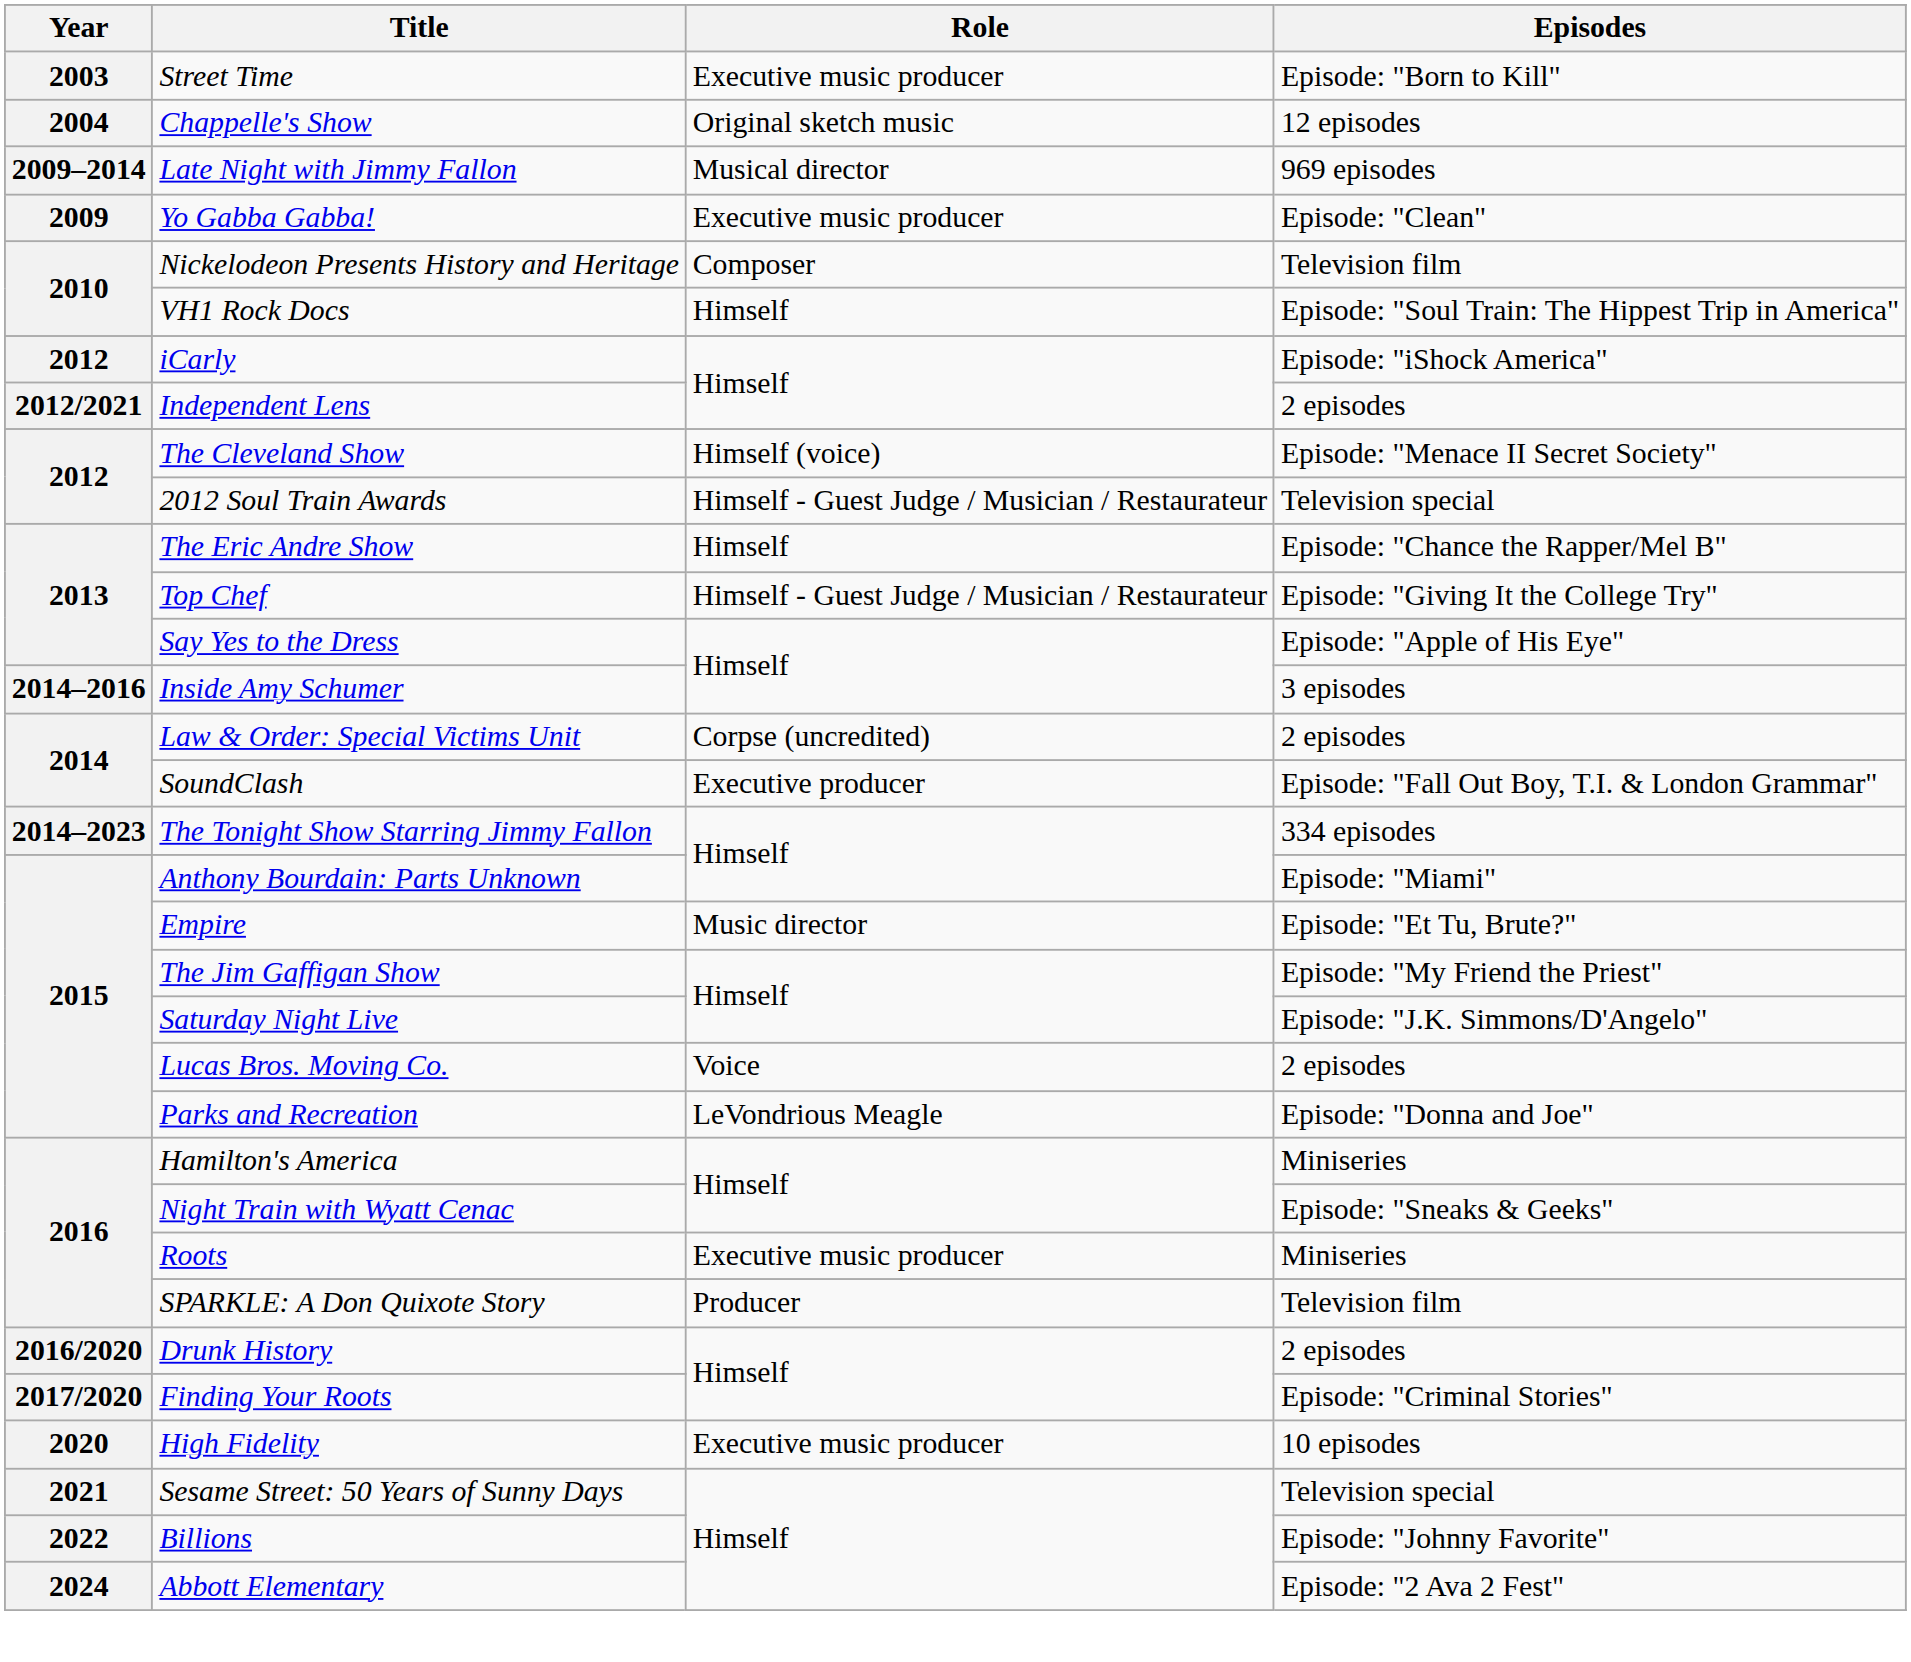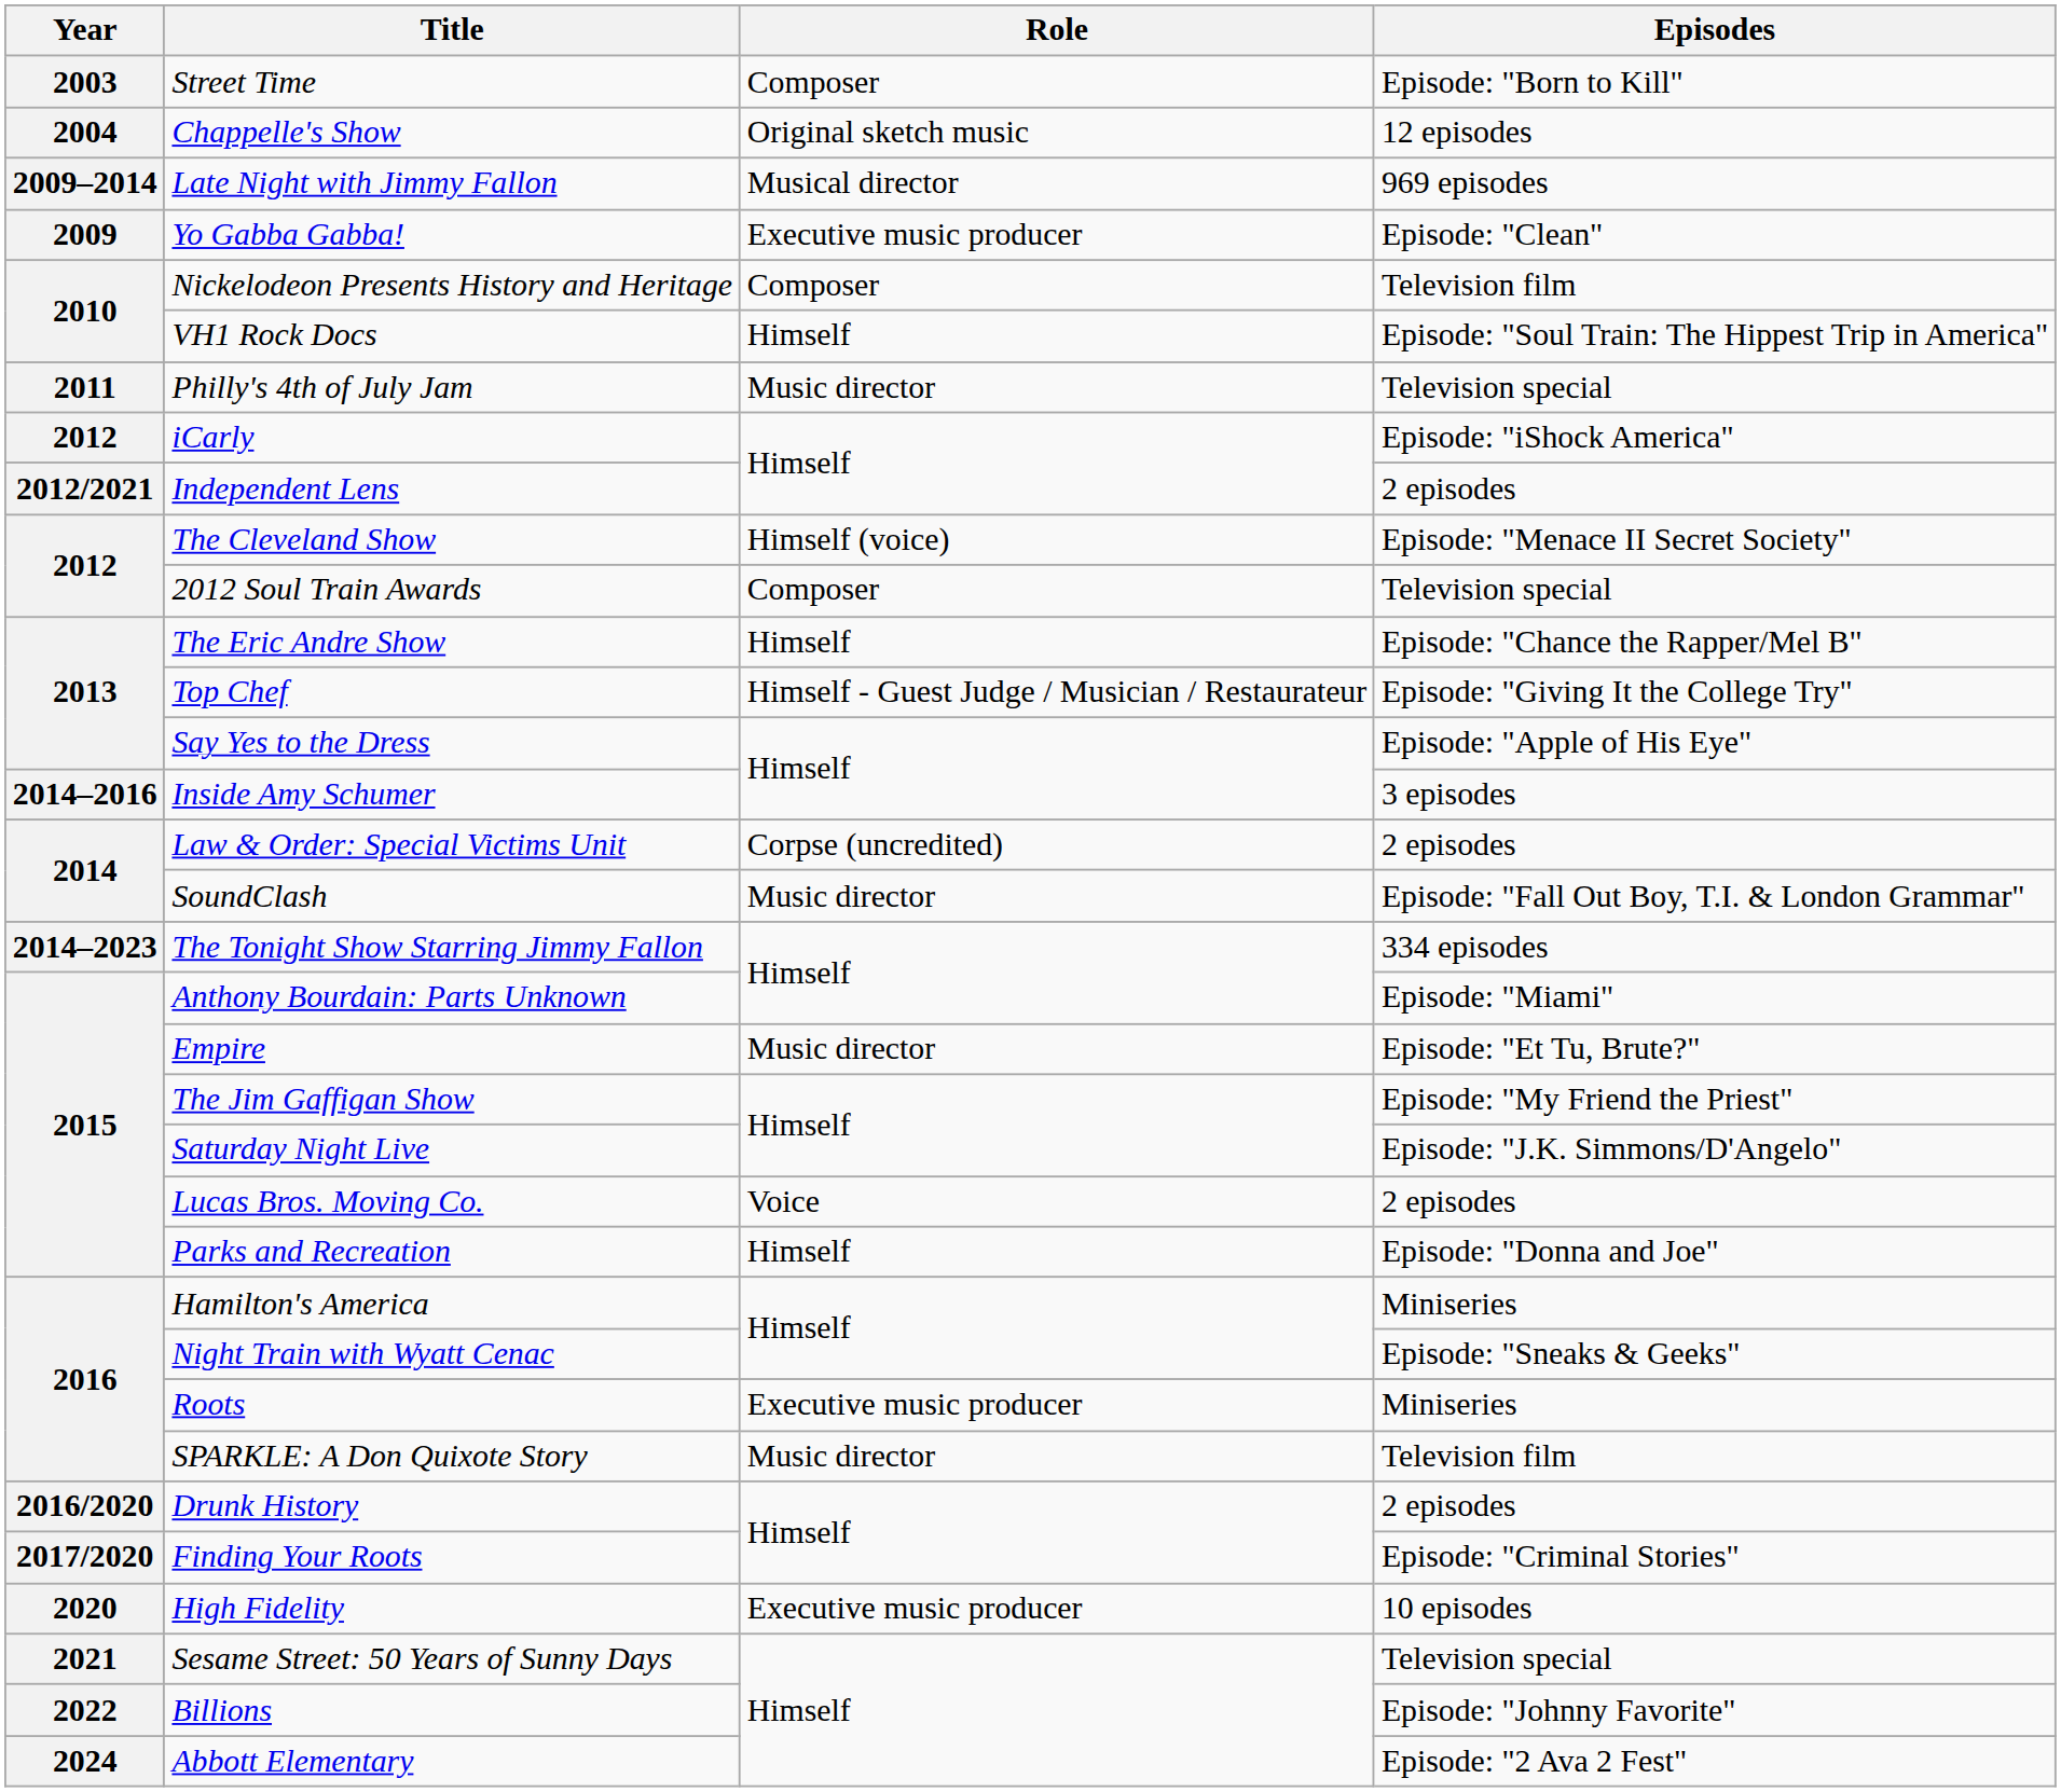 <table class="wikitable sortable plainrowheaders">
 <tr>
 <th scope="col">Year</th>
 <th scope="col">Title</th>
 <th scope="col">Role</th>
 <th scope="col">Episodes</th>
 </tr>
 <tr>
 <th scope="row">2003</th>
 <td><em>Street Time</em></td>
-<td>Executive music producer</td>
+<td>Composer</td>
 <td>Episode: "Born to Kill"</td>
 </tr>
 <tr>
 <th scope="row">2004</th>
 <td><em><a href='#'>Chappelle's Show</a></em></td>
 <td>Original sketch music</td>
 <td>12 episodes</td>
 </tr>
 <tr>
 <th scope="row">2009–2014</th>
 <td><em><a href='#'>Late Night with Jimmy Fallon</a></em></td>
 <td>Musical director</td>
 <td>969 episodes</td>
 </tr>
 <tr>
 <th scope="row">2009</th>
 <td><em><a href='#'>Yo Gabba Gabba!</a></em></td>
 <td>Executive music producer</td>
 <td>Episode: "Clean"</td>
 </tr>
 <tr>
 <th rowspan="2" scope="row">2010</th>
 <td><em>Nickelodeon Presents History and Heritage</em></td>
 <td>Composer</td>
 <td>Television film</td>
 </tr>
 <tr>
 <td><em>VH1 Rock Docs</em></td>
 <td>Himself</td>
 <td>Episode: "Soul Train: The Hippest Trip in America"</td>
 </tr>
 <tr>
+<th scope="row">2011</th>
+<td><em>Philly's 4th of July Jam</em></td>
+<td>Music director</td>
+<td>Television special</td>
+</tr>
+<tr>
 <th scope="row">2012</th>
 <td><em><a href='#'>iCarly</a></em></td>
 <td rowspan="2">Himself</td>
 <td>Episode: "iShock America"</td>
 </tr>
 <tr>
 <th scope="row">2012/2021</th>
 <td><em><a href='#'>Independent Lens</a></em></td>
 <td>2 episodes</td>
 </tr>
 <tr>
 <th rowspan="2" scope="row">2012</th>
 <td><em><a href='#'>The Cleveland Show</a></em></td>
 <td>Himself (voice)</td>
 <td>Episode: "Menace II Secret Society"</td>
 </tr>
 <tr>
 <td><em>2012 Soul Train Awards</em></td>
-<td>Himself - Guest Judge / Musician / Restaurateur</td>
+<td>Composer</td>
 <td>Television special</td>
 </tr>
 <tr>
 <th rowspan="3" scope="row">2013</th>
 <td><em><a href='#'>The Eric Andre Show</a></em></td>
 <td>Himself</td>
 <td>Episode: "Chance the Rapper/Mel B"</td>
 </tr>
 <tr>
 <td><em><a href='#'>Top Chef</a></em></td>
 <td>Himself - Guest Judge / Musician / Restaurateur</td>
 <td>Episode: "Giving It the College Try"</td>
 </tr>
 <tr>
 <td><em><a href='#'>Say Yes to the Dress</a></em></td>
 <td rowspan="2">Himself</td>
 <td>Episode: "Apple of His Eye"</td>
 </tr>
 <tr>
 <th scope="row">2014–2016</th>
 <td><em><a href='#'>Inside Amy Schumer</a></em></td>
 <td>3 episodes</td>
 </tr>
 <tr>
 <th rowspan="2" scope="row">2014</th>
 <td><em><a href='#'>Law & Order: Special Victims Unit</a></em></td>
 <td>Corpse (uncredited)</td>
 <td>2 episodes</td>
 </tr>
 <tr>
 <td><em>SoundClash</em></td>
-<td>Executive producer</td>
+<td>Music director</td>
 <td>Episode: "Fall Out Boy, T.I. & London Grammar"</td>
 </tr>
 <tr>
 <th scope="row">2014–2023</th>
 <td><em><a href='#'>The Tonight Show Starring Jimmy Fallon</a></em></td>
 <td rowspan="2">Himself</td>
 <td>334 episodes</td>
 </tr>
 <tr>
 <th rowspan="6" scope="row">2015</th>
 <td><em><a href='#'>Anthony Bourdain: Parts Unknown</a></em></td>
 <td>Episode: "Miami"</td>
 </tr>
 <tr>
 <td><em><a href='#'>Empire</a></em></td>
 <td>Music director</td>
 <td>Episode: "Et Tu, Brute?"</td>
 </tr>
 <tr>
 <td><em><a href='#'>The Jim Gaffigan Show</a></em></td>
 <td rowspan="2">Himself</td>
 <td>Episode: "My Friend the Priest"</td>
 </tr>
 <tr>
 <td><em><a href='#'>Saturday Night Live</a></em></td>
 <td>Episode: "J.K. Simmons/D'Angelo"</td>
 </tr>
 <tr>
 <td><em><a href='#'>Lucas Bros. Moving Co.</a></em></td>
 <td>Voice</td>
 <td>2 episodes</td>
 </tr>
 <tr>
 <td><em><a href='#'>Parks and Recreation</a></em></td>
-<td>LeVondrious Meagle</td>
+<td>Himself</td>
 <td>Episode: "Donna and Joe"</td>
 </tr>
 <tr>
 <th rowspan="4" scope="row">2016</th>
 <td><em>Hamilton's America</em></td>
 <td rowspan="2">Himself</td>
 <td>Miniseries</td>
 </tr>
 <tr>
 <td><em><a href='#'>Night Train with Wyatt Cenac</a></em></td>
 <td>Episode: "Sneaks & Geeks"</td>
 </tr>
 <tr>
 <td><em><a href='#'>Roots</a></em></td>
 <td>Executive music producer</td>
 <td>Miniseries</td>
 </tr>
 <tr>
 <td><em>SPARKLE: A Don Quixote Story</em></td>
-<td>Producer</td>
+<td>Music director</td>
 <td>Television film</td>
 </tr>
 <tr>
 <th scope="row">2016/2020</th>
 <td><em><a href='#'>Drunk History</a></em></td>
 <td rowspan="2">Himself</td>
 <td>2 episodes</td>
 </tr>
 <tr>
 <th scope="row">2017/2020</th>
 <td><em><a href='#'>Finding Your Roots</a></em></td>
 <td>Episode: "Criminal Stories"</td>
 </tr>
 <tr>
 <th scope="row">2020</th>
 <td><em><a href='#'>High Fidelity</a></em></td>
 <td>Executive music producer</td>
 <td>10 episodes</td>
 </tr>
 <tr>
 <th scope="row">2021</th>
 <td><em>Sesame Street: 50 Years of Sunny Days</em></td>
 <td rowspan="3">Himself</td>
 <td>Television special</td>
 </tr>
 <tr>
 <th scope="row">2022</th>
 <td><em><a href='#'>Billions</a></em></td>
 <td>Episode: "Johnny Favorite"</td>
 </tr>
 <tr>
 <th scope="row">2024</th>
 <td><em><a href='#'>Abbott Elementary</a></em></td>
 <td>Episode: "2 Ava 2 Fest"</td>
 </tr>
 </table>
